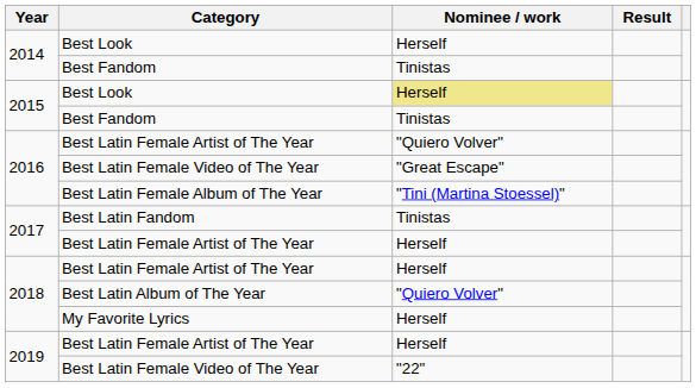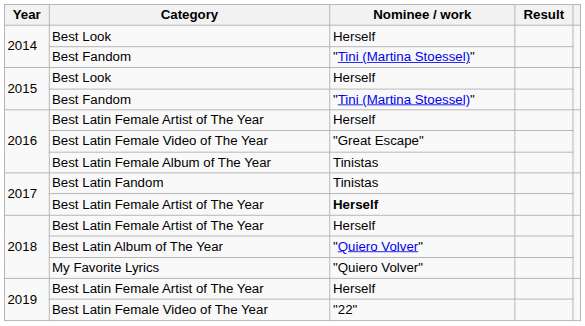 <table class="wikitable" style="width:55%;">
 <tr>
 <th>Year</th>
 <th>Category</th>
 <th>Nominee / work</th>
 <th>Result</th>
 <th></th>
 </tr>
 <tr>
 <td rowspan="2">2014</td>
 <td>Best Look</td>
 <td>Herself</td>
 <td></td>
 <td rowspan="2"></td>
 </tr>
 <tr>
 <td>Best Fandom</td>
-<td>Tinistas</td>
+<td>"<a href='#'>Tini (Martina Stoessel)</a>"</td>
 <td></td>
 </tr>
 <tr>
 <td rowspan="2">2015</td>
 <td>Best Look</td>
-<td style="background: khaki;">Herself</td>
+<td>Herself</td>
 <td></td>
 <td rowspan="2"></td>
 </tr>
 <tr>
 <td>Best Fandom</td>
-<td>Tinistas</td>
+<td>"<a href='#'>Tini (Martina Stoessel)</a>"</td>
 <td></td>
 </tr>
 <tr>
 <td rowspan="3">2016</td>
 <td>Best Latin Female Artist of The Year</td>
-<td>"Quiero Volver"</td>
+<td>Herself</td>
 <td></td>
 <td rowspan="3"></td>
 </tr>
 <tr>
 <td>Best Latin Female Video of The Year</td>
 <td>"Great Escape"</td>
 <td></td>
 </tr>
 <tr>
 <td>Best Latin Female Album of The Year</td>
-<td>"<a href='#'>Tini (Martina Stoessel)</a>"</td>
+<td>Tinistas</td>
 <td></td>
 </tr>
 <tr>
 <td rowspan="2">2017</td>
 <td>Best Latin Fandom</td>
 <td>Tinistas</td>
 <td></td>
 <td rowspan="2"></td>
 </tr>
 <tr>
 <td>Best Latin Female Artist of The Year</td>
-<td>Herself</td>
+<td><strong>Herself</strong></td>
 <td></td>
 </tr>
 <tr>
 <td rowspan="3">2018</td>
 <td>Best Latin Female Artist of The Year</td>
 <td>Herself</td>
 <td></td>
 <td rowspan="3"></td>
 </tr>
 <tr>
 <td>Best Latin Album of The Year</td>
 <td>"<a href='#'>Quiero Volver</a>"</td>
 <td></td>
 </tr>
 <tr>
 <td>My Favorite Lyrics</td>
-<td>Herself</td>
+<td>"Quiero Volver"</td>
 <td></td>
 </tr>
 <tr>
 <td rowspan="2">2019</td>
 <td>Best Latin Female Artist of The Year</td>
 <td>Herself</td>
 <td></td>
 <td rowspan="2"></td>
 </tr>
 <tr>
 <td>Best Latin Female Video of The Year</td>
 <td>"22"</td>
 <td></td>
 </tr>
 </table>
